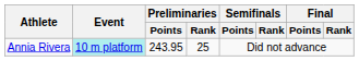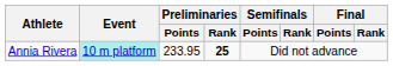 <table class="wikitable" style="font-size:90%;">
 <tr>
 <th rowspan=2>Athlete</th>
 <th rowspan=2>Event</th>
 <th colspan=2>Preliminaries</th>
 <th colspan=2>Semifinals</th>
 <th colspan=2>Final</th>
 </tr>
 <tr style="font-size:95%">
 <th>Points</th>
 <th>Rank</th>
 <th>Points</th>
 <th>Rank</th>
 <th>Points</th>
 <th>Rank</th>
 </tr>
 <tr align=center>
 <td align=left><a href='#'>Annia Rivera</a></td>
 <td align=left style="background: paleturquoise;"><a href='#'>10 m platform</a></td>
-<td>243.95</td>
-<td>25</td>
+<td>233.95</td>
+<td><strong>25</strong></td>
 <td colspan=4>Did not advance</td>
 </tr>
 </table>
